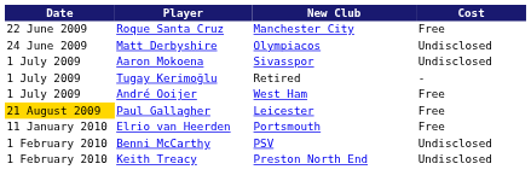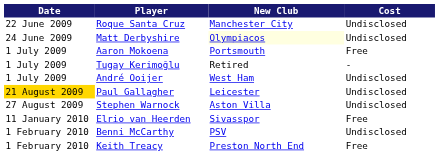 <table border="0" cellspacing="0" cellpadding="2">
 <tr style="background:#191970; color:white;">
 <th width=20%>Date</th>
 <th width=25%>Player</th>
 <th width=30%>New Club</th>
 <th width=20%>Cost</th>
 </tr>
 <tr>
 <td>22 June 2009</td>
 <td> <a href='#'>Roque Santa Cruz</a></td>
 <td> <a href='#'>Manchester City</a></td>
-<td>Free</td>
+<td>Undisclosed</td>
 </tr>
 <tr>
 <td>24 June 2009</td>
 <td> <a href='#'>Matt Derbyshire</a></td>
-<td> <a href='#'>Olympiacos</a></td>
+<td style="background: lightyellow;"> <a href='#'>Olympiacos</a></td>
 <td>Undisclosed</td>
 </tr>
 <tr>
 <td>1 July 2009</td>
 <td> <a href='#'>Aaron Mokoena</a></td>
-<td> <a href='#'>Sivasspor</a></td>
-<td>Undisclosed</td>
+<td> <a href='#'>Portsmouth</a></td>
+<td>Free</td>
 </tr>
 <tr>
 <td>1 July 2009</td>
 <td> <a href='#'>Tugay Kerimoğlu</a></td>
 <td> Retired</td>
 <td>-</td>
 </tr>
 <tr>
 <td>1 July 2009</td>
 <td> <a href='#'>André Ooijer</a></td>
 <td> <a href='#'>West Ham</a></td>
-<td>Free</td>
+<td>Undisclosed</td>
 </tr>
 <tr>
 <td style="background: gold;">21 August 2009</td>
 <td> <a href='#'>Paul Gallagher</a></td>
 <td> <a href='#'>Leicester</a></td>
-<td>Free</td>
+<td>Undisclosed</td>
+</tr>
+<tr>
+<td>27 August 2009</td>
+<td> <a href='#'>Stephen Warnock</a></td>
+<td> <a href='#'>Aston Villa</a></td>
+<td>Undisclosed</td>
 </tr>
 <tr>
 <td>11 January 2010</td>
 <td> <a href='#'>Elrio van Heerden</a></td>
-<td> <a href='#'>Portsmouth</a></td>
+<td> <a href='#'>Sivasspor</a></td>
 <td>Free</td>
 </tr>
 <tr>
 <td>1 February 2010</td>
 <td> <a href='#'>Benni McCarthy</a></td>
 <td> <a href='#'>PSV</a></td>
 <td>Undisclosed</td>
 </tr>
 <tr>
 <td>1 February 2010</td>
 <td> <a href='#'>Keith Treacy</a></td>
 <td> <a href='#'>Preston North End</a></td>
-<td>Undisclosed</td>
+<td>Free</td>
 </tr>
 <tr>
 </tr>
 </table>
